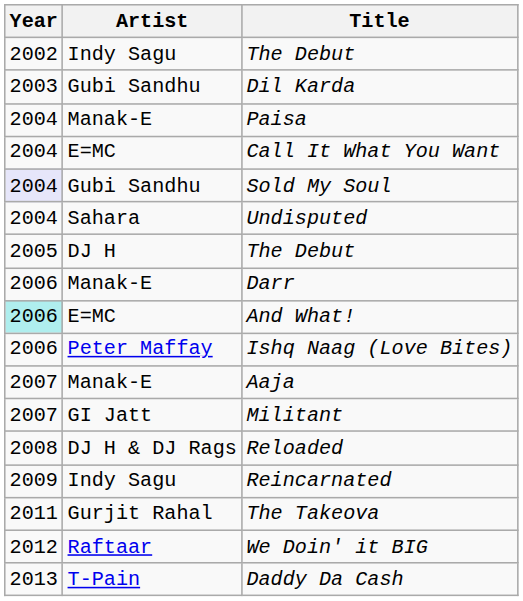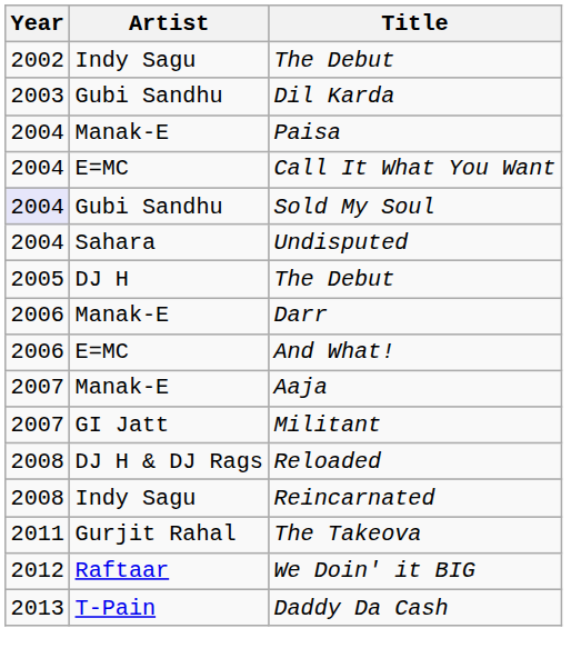 <table class = "wikitable sortable">
 <tr>
 <th>Year</th>
 <th>Artist</th>
 <th>Title</th>
 </tr>
 <tr>
 <td>2002</td>
 <td>Indy Sagu</td>
 <td><em>The Debut</em></td>
 </tr>
 <tr>
 <td>2003</td>
 <td>Gubi Sandhu</td>
 <td><em>Dil Karda</em></td>
 </tr>
 <tr>
 <td>2004</td>
 <td>Manak-E</td>
 <td><em>Paisa</em></td>
 </tr>
 <tr>
 <td>2004</td>
 <td>E=MC</td>
 <td><em>Call It What You Want</em></td>
 </tr>
 <tr>
 <td style="background: lavender;">2004</td>
 <td>Gubi Sandhu</td>
 <td><em>Sold My Soul</em></td>
 </tr>
 <tr>
 <td>2004</td>
 <td>Sahara</td>
 <td><em>Undisputed</em></td>
 </tr>
 <tr>
 <td>2005</td>
 <td>DJ H</td>
 <td><em>The Debut</em></td>
 </tr>
 <tr>
 <td>2006</td>
 <td>Manak-E</td>
 <td><em>Darr</em></td>
 </tr>
 <tr>
-<td style="background: paleturquoise;">2006</td>
+<td>2006</td>
 <td>E=MC</td>
 <td><em>And What!</em></td>
-</tr>
-<tr>
-<td>2006</td>
-<td><a href='#'>Peter Maffay</a></td>
-<td><em>Ishq Naag (Love Bites)</em></td>
 </tr>
 <tr>
 <td>2007</td>
 <td>Manak-E</td>
 <td><em>Aaja</em></td>
 </tr>
 <tr>
 <td>2007</td>
 <td>GI Jatt</td>
 <td><em>Militant</em></td>
 </tr>
 <tr>
 <td>2008</td>
 <td>DJ H & DJ Rags</td>
 <td><em>Reloaded</em></td>
 </tr>
 <tr>
-<td>2009</td>
+<td>2008</td>
 <td>Indy Sagu</td>
 <td><em>Reincarnated</em></td>
 </tr>
 <tr>
 <td>2011</td>
 <td>Gurjit Rahal</td>
 <td><em>The Takeova</em></td>
 </tr>
 <tr>
 <td>2012</td>
 <td><a href='#'>Raftaar</a></td>
 <td><em>We Doin' it BIG</em></td>
 </tr>
 <tr>
 <td>2013</td>
 <td><a href='#'>T-Pain</a></td>
 <td><em>Daddy Da Cash</em></td>
 </tr>
 </table>
